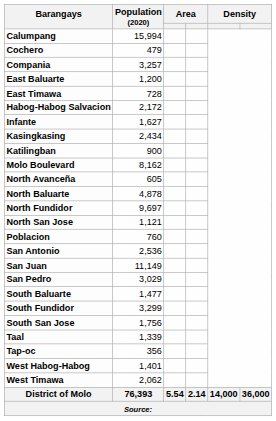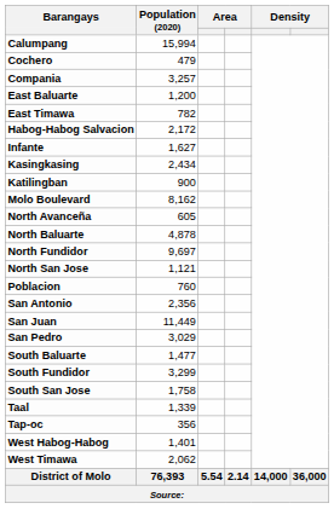 <table class="wikitable sortable" style="text-align:right;table-layout:fixed;font-size:90%;background-color:#FEFEFE;">
 <tr>
 <th scope="col" style="border-bottom:none;">Barangays</th>
 <th rowspan="2" scope="col" style="border-bottom:none;">Population<br><small>(2020)</small></th>
 <th colspan="2" scope="col">Area</th>
 <th colspan="2">Density</th>
 </tr>
 <tr>
 <th scope="col" style="border-top:none;"></th>
 <th scope="col"></th>
 <th scope="col"></th>
 <th scope="col"></th>
 <th></th>
 </tr>
 <tr>
 <th scope="row" style="text-align:left;background-color:#FDFDFD;">Calumpang</th>
 <td>15,994</td>
 <td></td>
 <td></td>
 </tr>
 <tr>
 <th scope="row" style="text-align:left;background-color:#FDFDFD;">Cochero</th>
 <td>479</td>
 <td></td>
 <td></td>
 </tr>
 <tr>
 <th scope="row" style="text-align:left;background-color:#FDFDFD;">Compania</th>
 <td>3,257</td>
 <td></td>
 <td></td>
 </tr>
 <tr>
 <th scope="row" style="text-align:left;background-color:#FDFDFD;">East Baluarte</th>
 <td>1,200</td>
 <td></td>
 <td></td>
 </tr>
 <tr>
 <th scope="row" style="text-align:left;background-color:#FDFDFD;">East Timawa</th>
-<td>728</td>
+<td>782</td>
 <td></td>
 <td></td>
 </tr>
 <tr>
 <th scope="row" style="text-align:left;background-color:#FDFDFD;">Habog-Habog Salvacion</th>
 <td>2,172</td>
 <td></td>
 <td></td>
 </tr>
 <tr>
 <th scope="row" style="text-align:left;background-color:#FDFDFD;">Infante</th>
 <td>1,627</td>
 <td></td>
 <td></td>
 </tr>
 <tr>
 <th scope="row" style="text-align:left;background-color:#FDFDFD;">Kasingkasing</th>
 <td>2,434</td>
 <td></td>
 <td></td>
 </tr>
 <tr>
 <th scope="row" style="text-align:left;background-color:#FDFDFD;">Katilingban</th>
 <td>900</td>
 <td></td>
 <td></td>
 </tr>
 <tr>
 <th scope="row" style="text-align:left;background-color:#FDFDFD;">Molo Boulevard</th>
 <td>8,162</td>
 <td></td>
 <td></td>
 </tr>
 <tr>
 <th scope="row" style="text-align:left;background-color:#FDFDFD;">North Avanceña</th>
 <td>605</td>
 <td></td>
 <td></td>
 </tr>
 <tr>
 <th scope="row" style="text-align:left;background-color:#FDFDFD;">North Baluarte</th>
 <td>4,878</td>
 <td></td>
 <td></td>
 </tr>
 <tr>
 <th scope="row" style="text-align:left;background-color:#FDFDFD;">North Fundidor</th>
 <td>9,697</td>
 <td></td>
 <td></td>
 </tr>
 <tr>
 <th scope="row" style="text-align:left;background-color:#FDFDFD;">North San Jose</th>
 <td>1,121</td>
 <td></td>
 <td></td>
 </tr>
 <tr>
 <th scope="row" style="text-align:left;background-color:#FDFDFD;">Poblacion</th>
 <td>760</td>
 <td></td>
 <td></td>
 </tr>
 <tr>
 <th scope="row" style="text-align:left;background-color:#FDFDFD;">San Antonio</th>
-<td>2,536</td>
+<td>2,356</td>
 <td></td>
 <td></td>
 </tr>
 <tr>
 <th scope="row" style="text-align:left;background-color:#FDFDFD;">San Juan</th>
-<td>11,149</td>
+<td>11,449</td>
 <td></td>
 <td></td>
 </tr>
 <tr>
 <th scope="row" style="text-align:left;background-color:#FDFDFD;">San Pedro</th>
 <td>3,029</td>
 <td></td>
 <td></td>
 </tr>
 <tr>
 <th scope="row" style="text-align:left;background-color:#FDFDFD;">South Baluarte</th>
 <td>1,477</td>
 <td></td>
 <td></td>
 </tr>
 <tr>
 <th scope="row" style="text-align:left;background-color:#FDFDFD;">South Fundidor</th>
 <td>3,299</td>
 <td></td>
 <td></td>
 </tr>
 <tr>
 <th scope="row" style="text-align:left;background-color:#FDFDFD;">South San Jose</th>
-<td>1,756</td>
+<td>1,758</td>
 <td></td>
 <td></td>
 </tr>
 <tr>
 <th scope="row" style="text-align:left;background-color:#FDFDFD;">Taal</th>
 <td>1,339</td>
 <td></td>
 <td></td>
 </tr>
 <tr>
 <th scope="row" style="text-align:left;background-color:#FDFDFD;">Tap-oc</th>
 <td>356</td>
 <td></td>
 <td></td>
 </tr>
 <tr>
 <th scope="row" style="text-align:left;background-color:#FDFDFD;">West Habog-Habog</th>
 <td>1,401</td>
 <td></td>
 <td></td>
 </tr>
 <tr>
 <th scope="row" style="text-align:left;background-color:#FDFDFD;">West Timawa</th>
 <td>2,062</td>
 <td></td>
 <td></td>
 </tr>
 <tr>
 <th>District of Molo</th>
 <th>76,393</th>
 <th>5.54</th>
 <th>2.14</th>
 <th>14,000</th>
 <th>36,000</th>
 </tr>
 <tr>
 <th colspan="6"><small><em>Source:</em> </small></th>
 </tr>
 </table>
